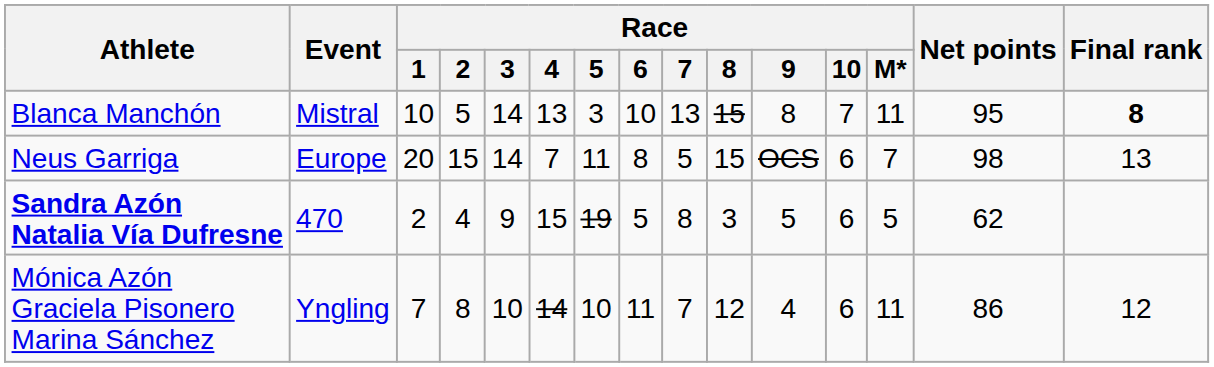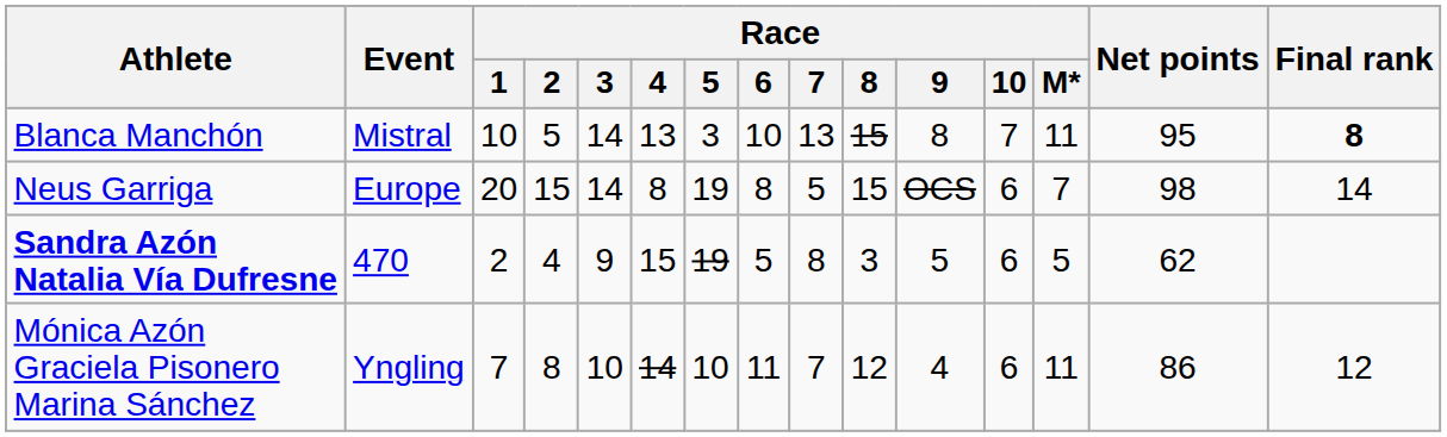 <table class="wikitable" style="font-size:90%">
 <tr>
 <th rowspan=2>Athlete</th>
 <th rowspan=2>Event</th>
 <th colspan=11>Race</th>
 <th rowspan=2>Net points</th>
 <th rowspan=2>Final rank</th>
 </tr>
 <tr style="font-size:95%">
 <th>1</th>
 <th>2</th>
 <th>3</th>
 <th>4</th>
 <th>5</th>
 <th>6</th>
 <th>7</th>
 <th>8</th>
 <th>9</th>
 <th>10</th>
 <th>M*</th>
 </tr>
 <tr align=center>
 <td align=left><a href='#'>Blanca Manchón</a></td>
 <td align=left><a href='#'>Mistral</a></td>
 <td>10</td>
 <td>5</td>
 <td>14</td>
 <td>13</td>
 <td>3</td>
 <td>10</td>
 <td>13</td>
 <td><s>15</s></td>
 <td>8</td>
 <td>7</td>
 <td>11</td>
 <td>95</td>
 <td><strong>8</strong></td>
 </tr>
 <tr align=center>
 <td align=left><a href='#'>Neus Garriga</a></td>
 <td align=left><a href='#'>Europe</a></td>
 <td>20</td>
 <td>15</td>
 <td>14</td>
-<td>7</td>
-<td>11</td>
+<td>8</td>
+<td>19</td>
 <td>8</td>
 <td>5</td>
 <td>15</td>
 <td><s>OCS</s></td>
 <td>6</td>
 <td>7</td>
 <td>98</td>
-<td>13</td>
+<td>14</td>
 </tr>
 <tr align=center>
 <td align=left><strong><a href='#'>Sandra Azón</a><br><a href='#'>Natalia Vía Dufresne</a></strong></td>
 <td align=left><a href='#'>470</a></td>
 <td>2</td>
 <td>4</td>
 <td>9</td>
 <td>15</td>
 <td><s>19</s></td>
 <td>5</td>
 <td>8</td>
 <td>3</td>
 <td>5</td>
 <td>6</td>
 <td>5</td>
 <td>62</td>
 <td></td>
 </tr>
 <tr align=center>
 <td align=left><a href='#'>Mónica Azón</a><br><a href='#'>Graciela Pisonero</a><br><a href='#'>Marina Sánchez</a></td>
 <td align=left><a href='#'>Yngling</a></td>
 <td>7</td>
 <td>8</td>
 <td>10</td>
 <td><s>14</s></td>
 <td>10</td>
 <td>11</td>
 <td>7</td>
 <td>12</td>
 <td>4</td>
 <td>6</td>
 <td>11</td>
 <td>86</td>
 <td>12</td>
 </tr>
 </table>
